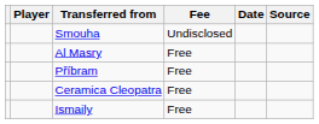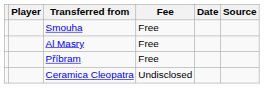 <table class="wikitable plainrowheaders sortable">
 <tr>
 <th></th>
 <th scope="col">Player</th>
 <th>Transferred from</th>
 <th style="width: 65px;">Fee</th>
 <th scope="col">Date</th>
 <th scope="col">Source</th>
 </tr>
 <tr>
 <td align="center"></td>
 <td></td>
 <td> <a href='#'>Smouha</a></td>
-<td>Undisclosed</td>
+<td>Free</td>
 <td></td>
 <td></td>
 </tr>
 <tr>
 <td align="center"></td>
 <td></td>
 <td> <a href='#'>Al Masry</a></td>
 <td>Free</td>
 <td></td>
 <td></td>
 </tr>
 <tr>
 <td align="center"></td>
 <td></td>
 <td> <a href='#'>Příbram</a></td>
 <td>Free</td>
 <td></td>
 <td></td>
 </tr>
 <tr>
 <td align="center"></td>
 <td></td>
 <td> <a href='#'>Ceramica Cleopatra</a></td>
-<td>Free</td>
-<td></td>
-<td></td>
-</tr>
-<tr>
-<td align="center"></td>
-<td></td>
-<td> <a href='#'>Ismaily</a></td>
-<td>Free</td>
+<td>Undisclosed</td>
 <td></td>
 <td></td>
 </tr>
 </table>
